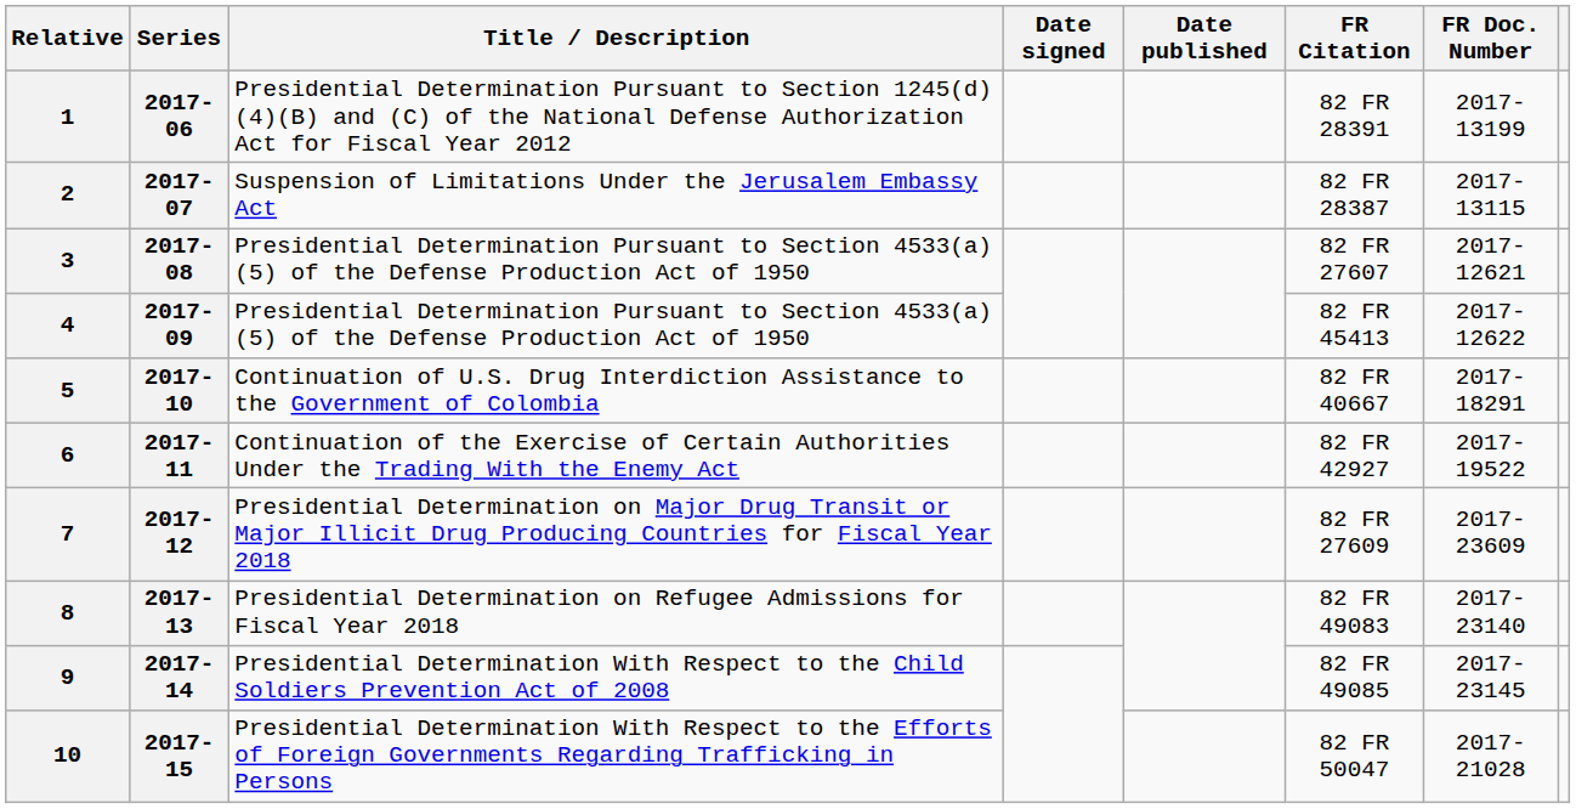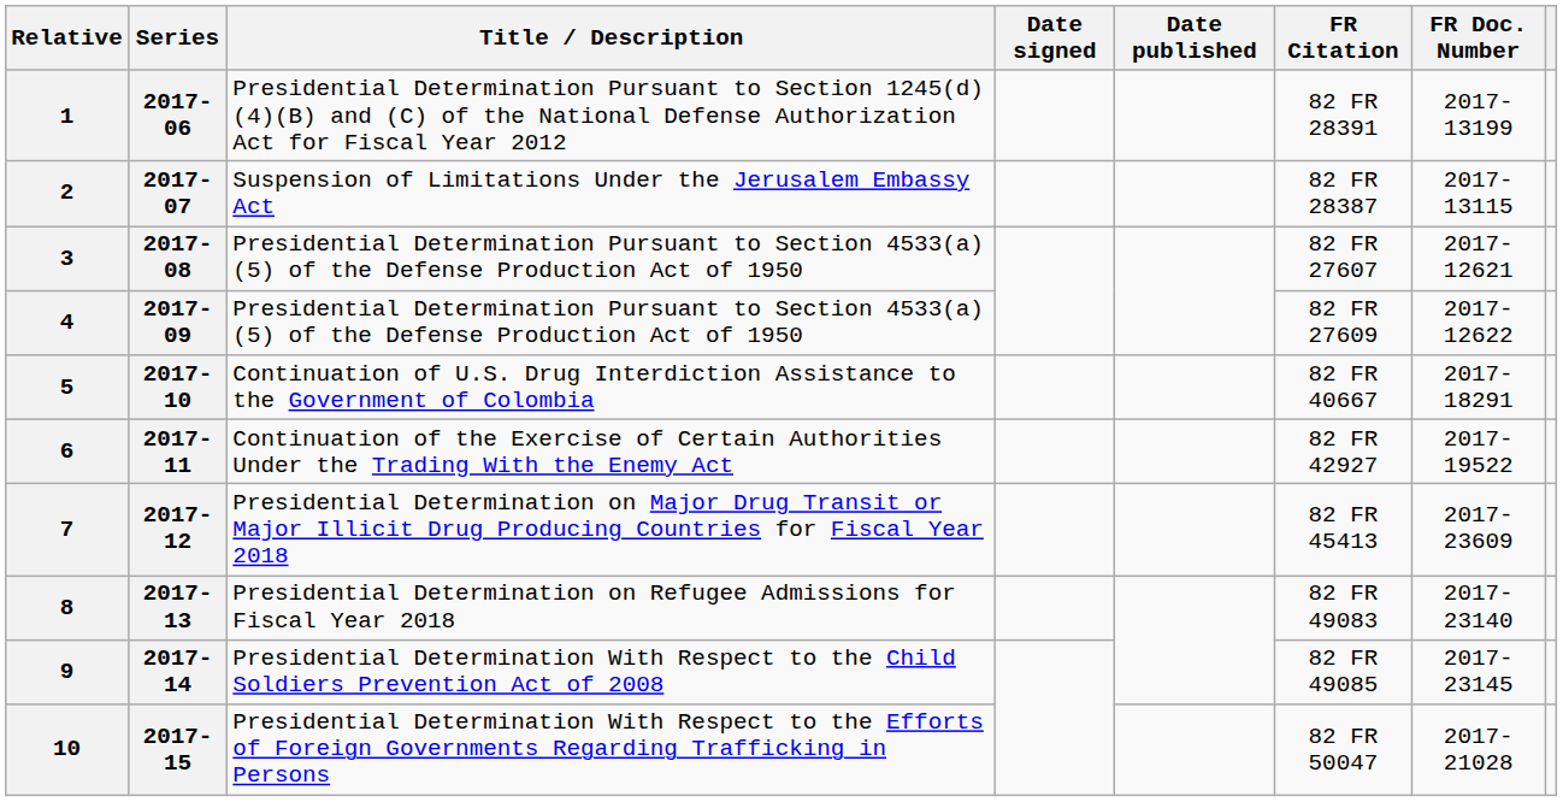 <table class="wikitable sortable">
 <tr>
 <th>Relative </th>
 <th>Series </th>
 <th>Title / Description</th>
 <th>Date signed</th>
 <th>Date published</th>
 <th>FR Citation</th>
 <th>FR Doc. Number</th>
 <th class="unsortable"></th>
 </tr>
 <tr style="text-align:center">
 <th>1</th>
 <th>2017-06</th>
 <td style="text-align:left">Presidential Determination Pursuant to Section 1245(d)(4)(B) and (C) of the National Defense Authorization Act for Fiscal Year 2012</td>
 <td></td>
 <td></td>
 <td>82 FR 28391</td>
 <td>2017-13199</td>
 <td></td>
 </tr>
 <tr style="text-align:center">
 <th>2</th>
 <th>2017-07</th>
 <td style="text-align:left">Suspension of Limitations Under the <a href='#'>Jerusalem Embassy Act</a></td>
 <td></td>
 <td></td>
 <td>82 FR 28387</td>
 <td>2017-13115</td>
 <td></td>
 </tr>
 <tr style="text-align:center">
 <th>3</th>
 <th>2017-08</th>
 <td style="text-align:left">Presidential Determination Pursuant to Section 4533(a)(5) of the Defense Production Act of 1950</td>
 <td rowspan=2></td>
 <td rowspan=2></td>
 <td>82 FR 27607</td>
 <td>2017-12621</td>
 <td></td>
 </tr>
 <tr style="text-align:center">
 <th>4</th>
 <th>2017-09</th>
 <td style="text-align:left">Presidential Determination Pursuant to Section 4533(a)(5) of the Defense Production Act of 1950</td>
-<td>82 FR 45413</td>
+<td>82 FR 27609</td>
 <td>2017-12622</td>
 <td></td>
 </tr>
 <tr style="text-align:center">
 <th>5</th>
 <th>2017-10</th>
 <td style="text-align:left">Continuation of U.S. Drug Interdiction Assistance to the <a href='#'>Government of Colombia</a></td>
 <td></td>
 <td></td>
 <td>82 FR 40667</td>
 <td>2017-18291</td>
 <td></td>
 </tr>
 <tr style="text-align:center">
 <th>6</th>
 <th>2017-11</th>
 <td style="text-align:left">Continuation of the Exercise of Certain Authorities Under the <a href='#'>Trading With the Enemy Act</a></td>
 <td></td>
 <td></td>
 <td>82 FR 42927</td>
 <td>2017-19522</td>
 <td></td>
 </tr>
 <tr style="text-align:center">
 <th>7</th>
 <th>2017-12</th>
 <td style="text-align:left">Presidential Determination on <a href='#'>Major Drug Transit or Major Illicit Drug Producing Countries</a> for <a href='#'>Fiscal Year 2018</a></td>
 <td></td>
 <td></td>
-<td>82 FR 27609</td>
+<td>82 FR 45413</td>
 <td>2017-23609</td>
 <td></td>
 </tr>
 <tr style="text-align:center">
 <th>8</th>
 <th>2017-13</th>
 <td style="text-align:left">Presidential Determination on Refugee Admissions for Fiscal Year 2018</td>
 <td></td>
 <td rowspan=2></td>
 <td>82 FR 49083</td>
 <td>2017-23140</td>
 <td></td>
 </tr>
 <tr style="text-align:center">
 <th>9</th>
 <th>2017-14</th>
 <td style="text-align:left">Presidential Determination With Respect to the <a href='#'>Child Soldiers Prevention Act of 2008</a></td>
 <td rowspan=2></td>
 <td>82 FR 49085</td>
 <td>2017-23145</td>
 <td></td>
 </tr>
 <tr style="text-align:center">
 <th>10</th>
 <th>2017-15</th>
 <td style="text-align:left">Presidential Determination With Respect to the <a href='#'>Efforts of Foreign Governments Regarding Trafficking in Persons</a></td>
 <td></td>
 <td>82 FR 50047</td>
 <td>2017-21028</td>
 <td></td>
 </tr>
 </table>
